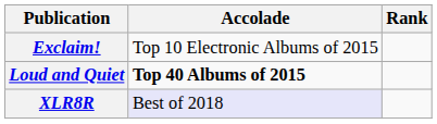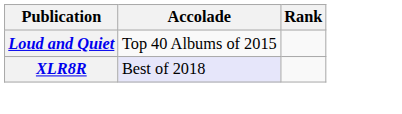 <table class="wikitable sortable plainrowheaders">
 <tr>
 <th scope="col">Publication</th>
 <th scope="col">Accolade</th>
 <th scope="col">Rank</th>
 </tr>
 <tr>
-<th scope="row"><em><a href='#'>Exclaim!</a></em></th>
-<td>Top 10 Electronic Albums of 2015</td>
-<td></td>
-</tr>
-<tr>
 <th scope="row"><em><a href='#'>Loud and Quiet</a></em></th>
-<td><strong>Top 40 Albums of 2015</strong></td>
+<td>Top 40 Albums of 2015</td>
 <td></td>
 </tr>
 <tr>
 <th scope="row"><em><a href='#'>XLR8R</a></em></th>
 <td style="background: lavender;">Best of 2018</td>
 <td></td>
 </tr>
 </table>
